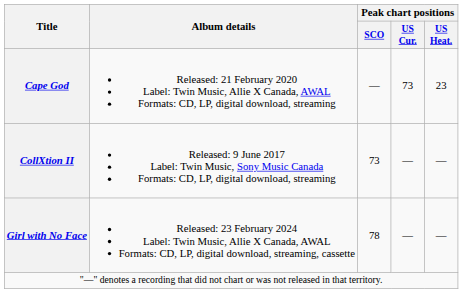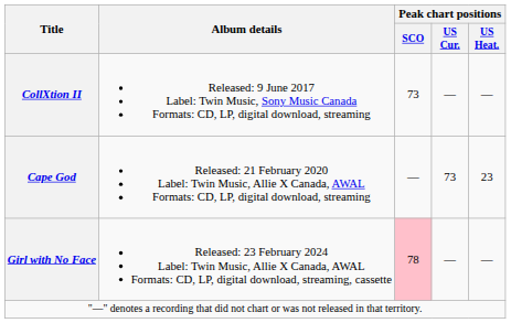 <table class="wikitable plainrowheaders" style="text-align:center">
 <tr>
 <th scope="col" rowspan="2">Title</th>
 <th scope="col" rowspan="2">Album details</th>
 <th colspan="3">Peak chart positions</th>
 </tr>
 <tr>
 <th scope="col" style="width:3em;font-size:90%;"><a href='#'>SCO</a><br></th>
 <th scope="col" style="width:3em;font-size:90%;"><a href='#'>US<br>Cur.</a><br></th>
 <th scope="col" style="width:3em;font-size:90%;"><a href='#'>US<br>Heat.</a><br></th>
 </tr>
 <tr>
+<th scope="row"><em><a href='#'>CollXtion II</a></em></th>
+<td><br><ul><li>Released: 9 June 2017</li><li>Label: Twin Music, <a href='#'>Sony Music Canada</a></li><li>Formats: CD, LP, digital download, streaming</li></ul></td>
+<td>73</td>
+<td>—</td>
+<td>—</td>
+</tr>
+<tr>
 <th scope="row"><em><a href='#'>Cape God</a></em></th>
 <td><br><ul><li>Released: 21 February 2020</li><li>Label: Twin Music, Allie X Canada, <a href='#'>AWAL</a></li><li>Formats: CD, LP, digital download, streaming</li></ul></td>
 <td>—</td>
 <td>73</td>
 <td>23</td>
 </tr>
 <tr>
-<th scope="row"><em><a href='#'>CollXtion II</a></em></th>
-<td><br><ul><li>Released: 9 June 2017</li><li>Label: Twin Music, <a href='#'>Sony Music Canada</a></li><li>Formats: CD, LP, digital download, streaming</li></ul></td>
-<td>73</td>
-<td>—</td>
-<td>—</td>
-</tr>
-<tr>
 <th scope="row"><em><a href='#'>Girl with No Face</a></em></th>
 <td><br><ul><li>Released: 23 February 2024</li><li>Label: Twin Music, Allie X Canada, AWAL</li><li>Formats: CD, LP, digital download, streaming, cassette</li></ul></td>
-<td>78</td>
+<td style="background: pink;">78</td>
 <td>—</td>
 <td>—</td>
 </tr>
 <tr>
 <td colspan="5" style="font-size:90%">"—" denotes a recording that did not chart or was not released in that territory.</td>
 </tr>
 </table>
